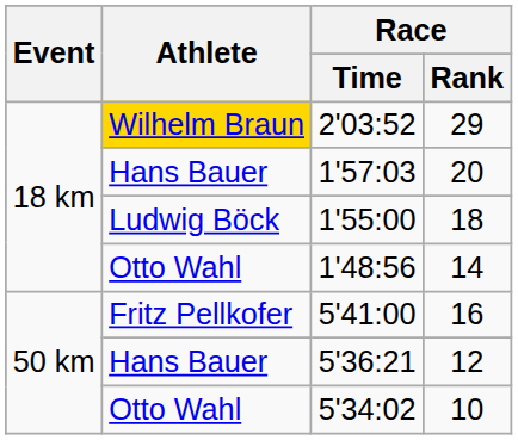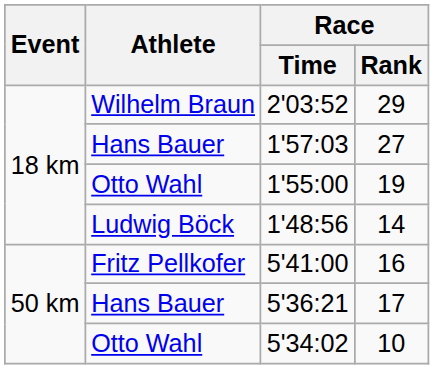 <table class="wikitable" border="1" style="font-size:90%">
 <tr>
 <th rowspan=2>Event</th>
 <th rowspan=2>Athlete</th>
 <th colspan=2>Race</th>
 </tr>
 <tr>
 <th>Time</th>
 <th>Rank</th>
 </tr>
 <tr>
 <td rowspan=4>18 km</td>
-<td style="background: gold;"><a href='#'>Wilhelm Braun</a></td>
+<td><a href='#'>Wilhelm Braun</a></td>
 <td align=center>2'03:52</td>
 <td align=center>29</td>
 </tr>
 <tr>
 <td><a href='#'>Hans Bauer</a></td>
 <td align=center>1'57:03</td>
-<td align=center>20</td>
+<td align=center>27</td>
+</tr>
+<tr>
+<td><a href='#'>Otto Wahl</a></td>
+<td align=center>1'55:00</td>
+<td align=center>19</td>
 </tr>
 <tr>
 <td><a href='#'>Ludwig Böck</a></td>
-<td align=center>1'55:00</td>
-<td align=center>18</td>
-</tr>
-<tr>
-<td><a href='#'>Otto Wahl</a></td>
 <td align=center>1'48:56</td>
 <td align=center>14</td>
 </tr>
 <tr>
 <td rowspan=3>50 km</td>
 <td><a href='#'>Fritz Pellkofer</a></td>
 <td align=center>5'41:00</td>
 <td align=center>16</td>
 </tr>
 <tr>
 <td><a href='#'>Hans Bauer</a></td>
 <td align=center>5'36:21</td>
-<td align=center>12</td>
+<td align=center>17</td>
 </tr>
 <tr>
 <td><a href='#'>Otto Wahl</a></td>
 <td align=center>5'34:02</td>
 <td align=center>10</td>
 </tr>
 </table>
